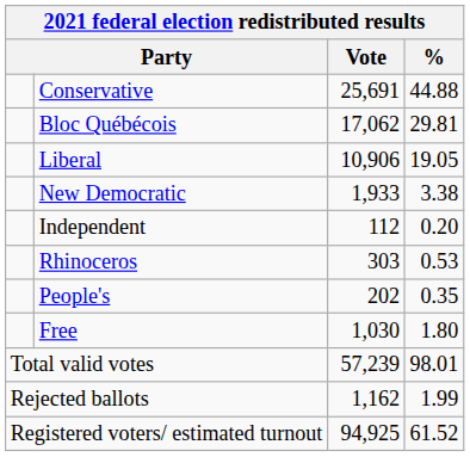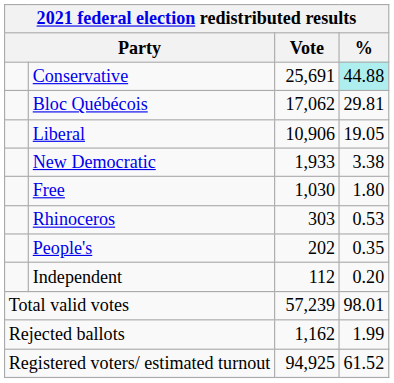 <table class="wikitable">
 <tr>
 <th colspan="4"><a href='#'>2021 federal election</a> redistributed results</th>
 </tr>
 <tr>
 <th bgcolor="#DDDDFF" width="130px" colspan="2">Party</th>
 <th bgcolor="#DDDDFF" width="50px">Vote</th>
 <th bgcolor="#DDDDFF" width="30px">%</th>
 </tr>
 <tr>
 <td> </td>
 <td><a href='#'>Conservative</a></td>
 <td align=right>25,691</td>
-<td align=right>44.88</td>
+<td align=right style="background: paleturquoise;">44.88</td>
 </tr>
 <tr>
 <td> </td>
 <td><a href='#'>Bloc Québécois</a></td>
 <td align=right>17,062</td>
 <td align=right>29.81</td>
 </tr>
 <tr>
 <td> </td>
 <td><a href='#'>Liberal</a></td>
 <td align=right>10,906</td>
 <td align=right>19.05</td>
 </tr>
 <tr>
 <td> </td>
 <td><a href='#'>New Democratic</a></td>
 <td align=right>1,933</td>
 <td align=right>3.38</td>
 </tr>
 <tr>
 <td> </td>
-<td>Independent</td>
-<td align=right>112</td>
-<td align=right>0.20</td>
+<td><a href='#'>Free</a></td>
+<td align=right>1,030</td>
+<td align=right>1.80</td>
 </tr>
 <tr>
 <td> </td>
 <td><a href='#'>Rhinoceros</a></td>
 <td align=right>303</td>
 <td align=right>0.53</td>
 </tr>
 <tr>
 <td> </td>
 <td><a href='#'>People's</a></td>
 <td align=right>202</td>
 <td align=right>0.35</td>
 </tr>
 <tr>
 <td> </td>
-<td><a href='#'>Free</a></td>
-<td align=right>1,030</td>
-<td align=right>1.80</td>
+<td>Independent</td>
+<td align=right>112</td>
+<td align=right>0.20</td>
 </tr>
 <tr>
 <td colspan="2">Total valid votes</td>
 <td align=right>57,239</td>
 <td align=right>98.01</td>
 </tr>
 <tr>
 <td colspan="2">Rejected ballots</td>
 <td align=right>1,162</td>
 <td align=right>1.99</td>
 </tr>
 <tr>
 <td colspan="2">Registered voters/ estimated turnout</td>
 <td align=right>94,925</td>
 <td align=right>61.52</td>
 </tr>
 </table>
